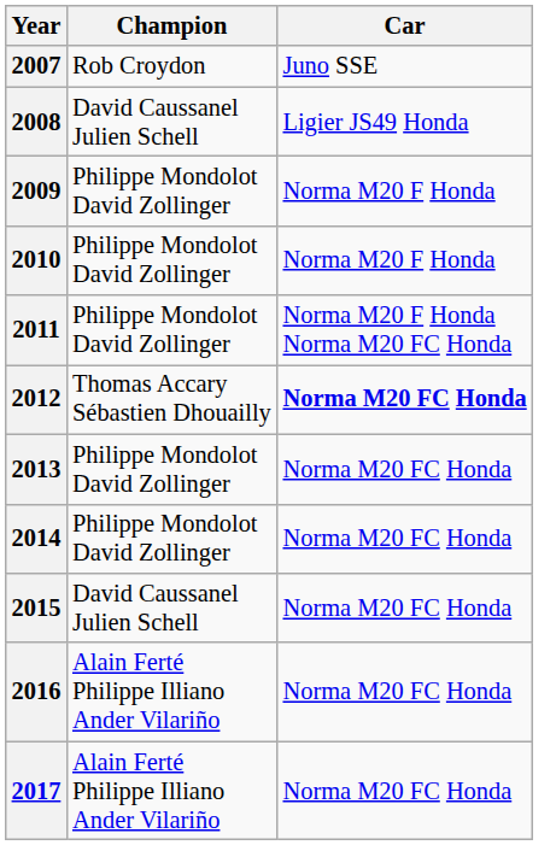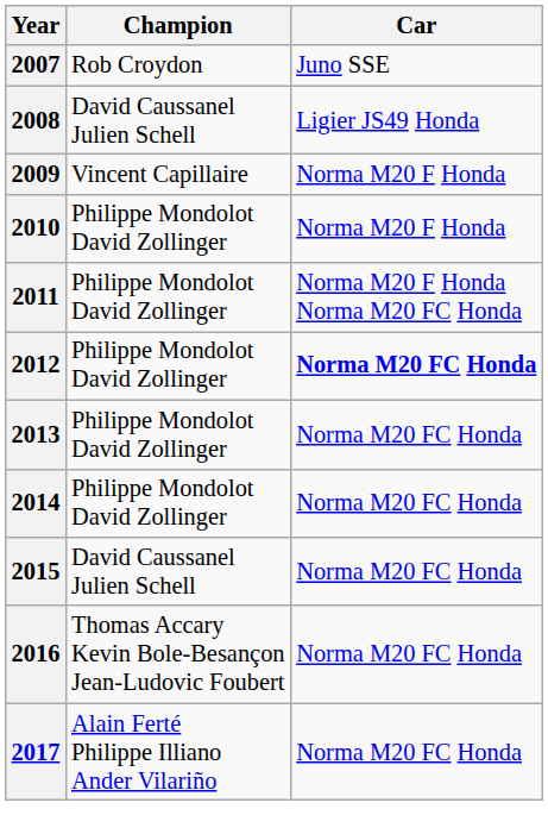 <table class="wikitable" style="font-size:85%">
 <tr>
 <th>Year</th>
 <th>Champion</th>
 <th>Car</th>
 </tr>
 <tr>
 <th>2007</th>
 <td> Rob Croydon</td>
 <td><a href='#'>Juno</a> SSE</td>
 </tr>
 <tr>
 <th>2008</th>
 <td> David Caussanel<br> Julien Schell</td>
 <td><a href='#'>Ligier JS49</a> <a href='#'>Honda</a></td>
 </tr>
 <tr>
 <th>2009</th>
-<td> Philippe Mondolot<br> David Zollinger</td>
+<td> Vincent Capillaire</td>
 <td><a href='#'>Norma M20 F</a> <a href='#'>Honda</a></td>
 </tr>
 <tr>
 <th>2010</th>
 <td> Philippe Mondolot<br> David Zollinger</td>
 <td><a href='#'>Norma M20 F</a> <a href='#'>Honda</a></td>
 </tr>
 <tr>
 <th>2011</th>
 <td> Philippe Mondolot<br> David Zollinger</td>
 <td><a href='#'>Norma M20 F</a> <a href='#'>Honda</a><br><a href='#'>Norma M20 FC</a> <a href='#'>Honda</a></td>
 </tr>
 <tr>
 <th>2012</th>
-<td> Thomas Accary<br> Sébastien Dhouailly</td>
+<td> Philippe Mondolot<br> David Zollinger</td>
 <td><strong><a href='#'>Norma M20 FC</a> <a href='#'>Honda</a></strong></td>
 </tr>
 <tr>
 <th>2013</th>
 <td> Philippe Mondolot<br> David Zollinger</td>
 <td><a href='#'>Norma M20 FC</a> <a href='#'>Honda</a></td>
 </tr>
 <tr>
 <th>2014</th>
 <td> Philippe Mondolot<br> David Zollinger</td>
 <td><a href='#'>Norma M20 FC</a> <a href='#'>Honda</a></td>
 </tr>
 <tr>
 <th>2015</th>
 <td> David Caussanel<br> Julien Schell</td>
 <td><a href='#'>Norma M20 FC</a> <a href='#'>Honda</a></td>
 </tr>
 <tr>
 <th>2016</th>
-<td> <a href='#'>Alain Ferté</a><br> Philippe Illiano<br> <a href='#'>Ander Vilariño</a></td>
+<td> Thomas Accary<br> Kevin Bole-Besançon<br> Jean-Ludovic Foubert</td>
 <td><a href='#'>Norma M20 FC</a> <a href='#'>Honda</a></td>
 </tr>
 <tr>
 <th><a href='#'>2017</a></th>
 <td> <a href='#'>Alain Ferté</a><br> Philippe Illiano<br> <a href='#'>Ander Vilariño</a></td>
 <td><a href='#'>Norma M20 FC</a> <a href='#'>Honda</a></td>
 </tr>
 </table>
